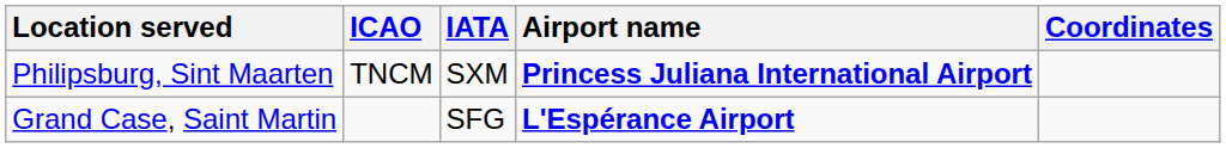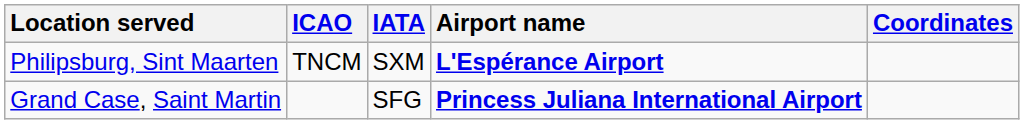 <table class="wikitable">
 <tr>
 <th style="text-align:left;">Location served</th>
 <th style="text-align:left;"><a href='#'>ICAO</a></th>
 <th style="text-align:left;"><a href='#'>IATA</a></th>
 <th style="text-align:left;">Airport name</th>
 <th style="text-align:left;"><a href='#'>Coordinates</a></th>
 </tr>
 <tr valign="top">
 <td><a href='#'>Philipsburg, Sint Maarten</a></td>
 <td>TNCM </td>
 <td>SXM </td>
-<td><strong><a href='#'>Princess Juliana International Airport</a></strong> </td>
+<td><strong><a href='#'>L'Espérance Airport</a></strong> </td>
 <td></td>
 </tr>
 <tr valign="top">
 <td><a href='#'>Grand Case</a>, <a href='#'>Saint Martin</a></td>
 <td> </td>
 <td>SFG </td>
-<td><strong><a href='#'>L'Espérance Airport</a></strong> </td>
+<td><strong><a href='#'>Princess Juliana International Airport</a></strong> </td>
 <td></td>
 </tr>
 </table>
